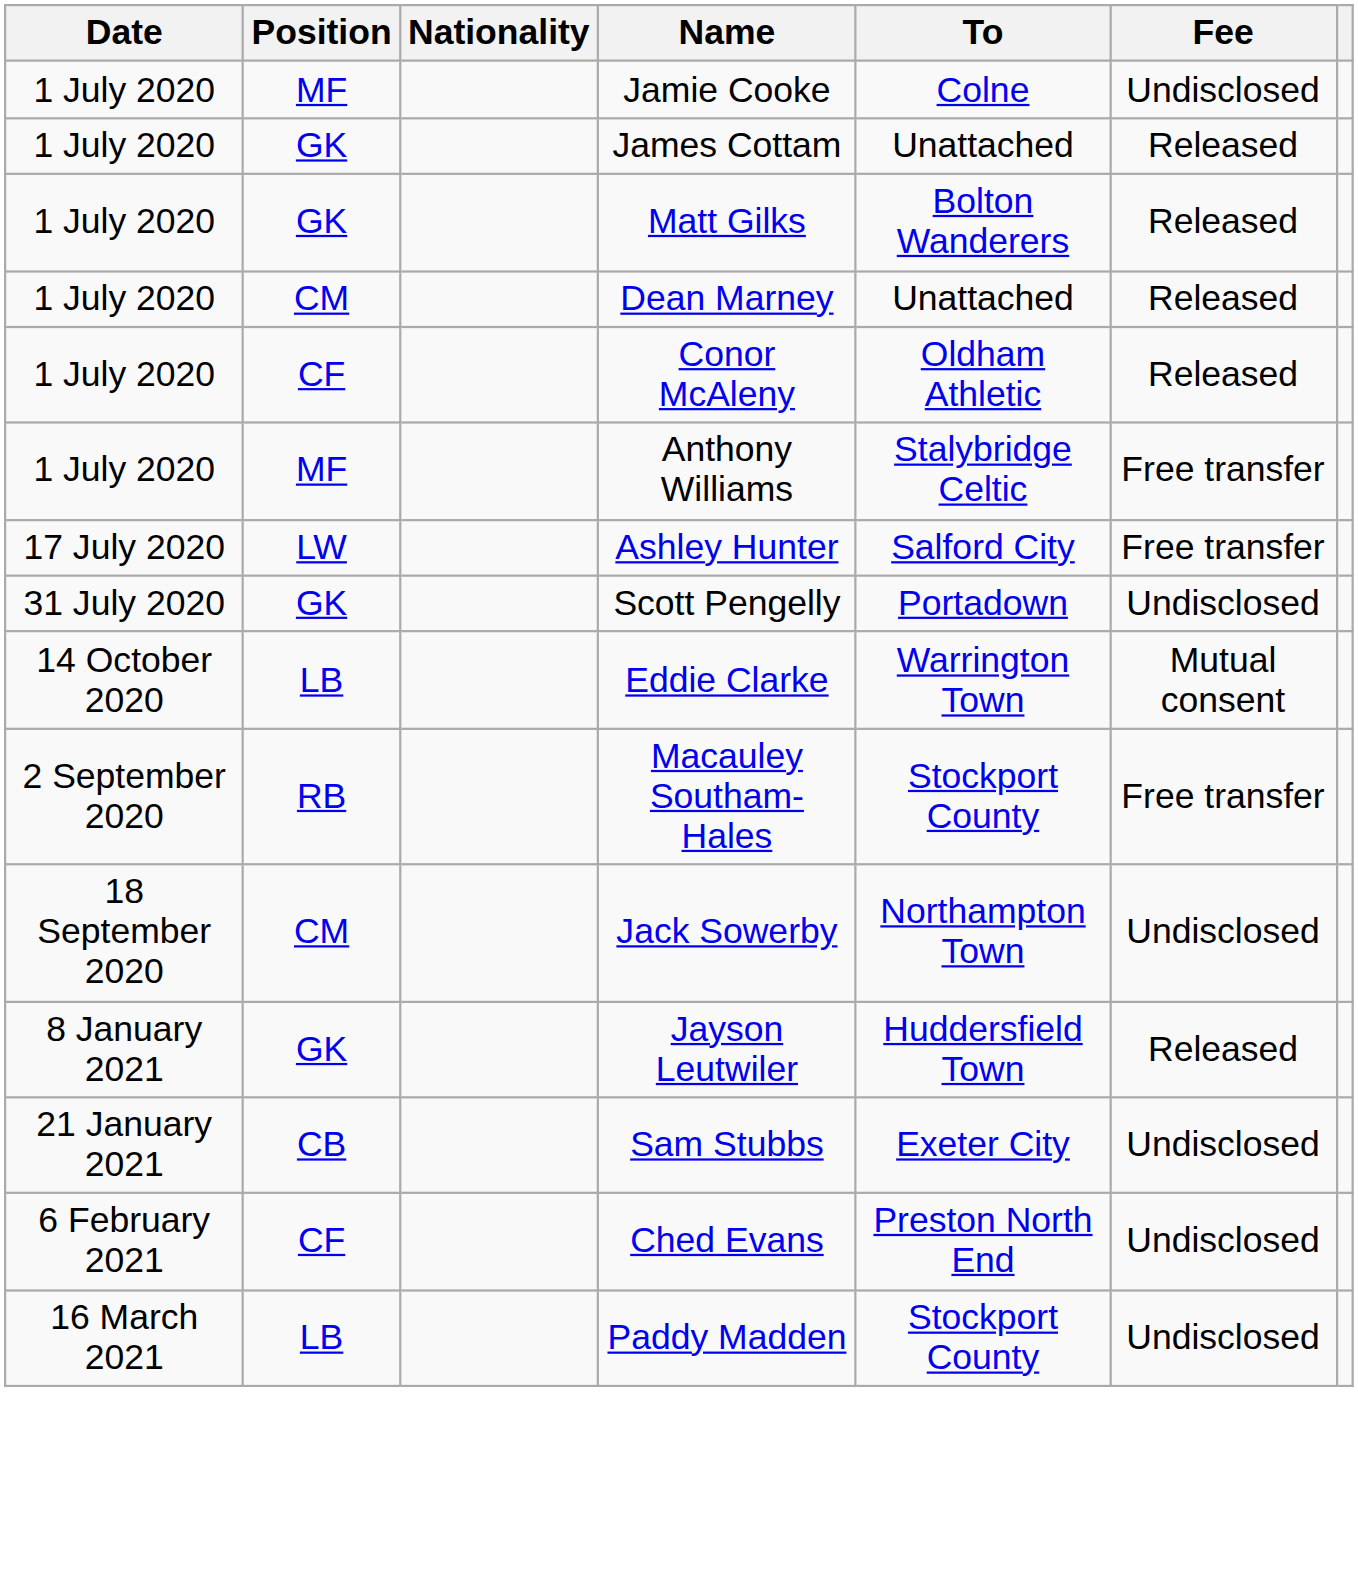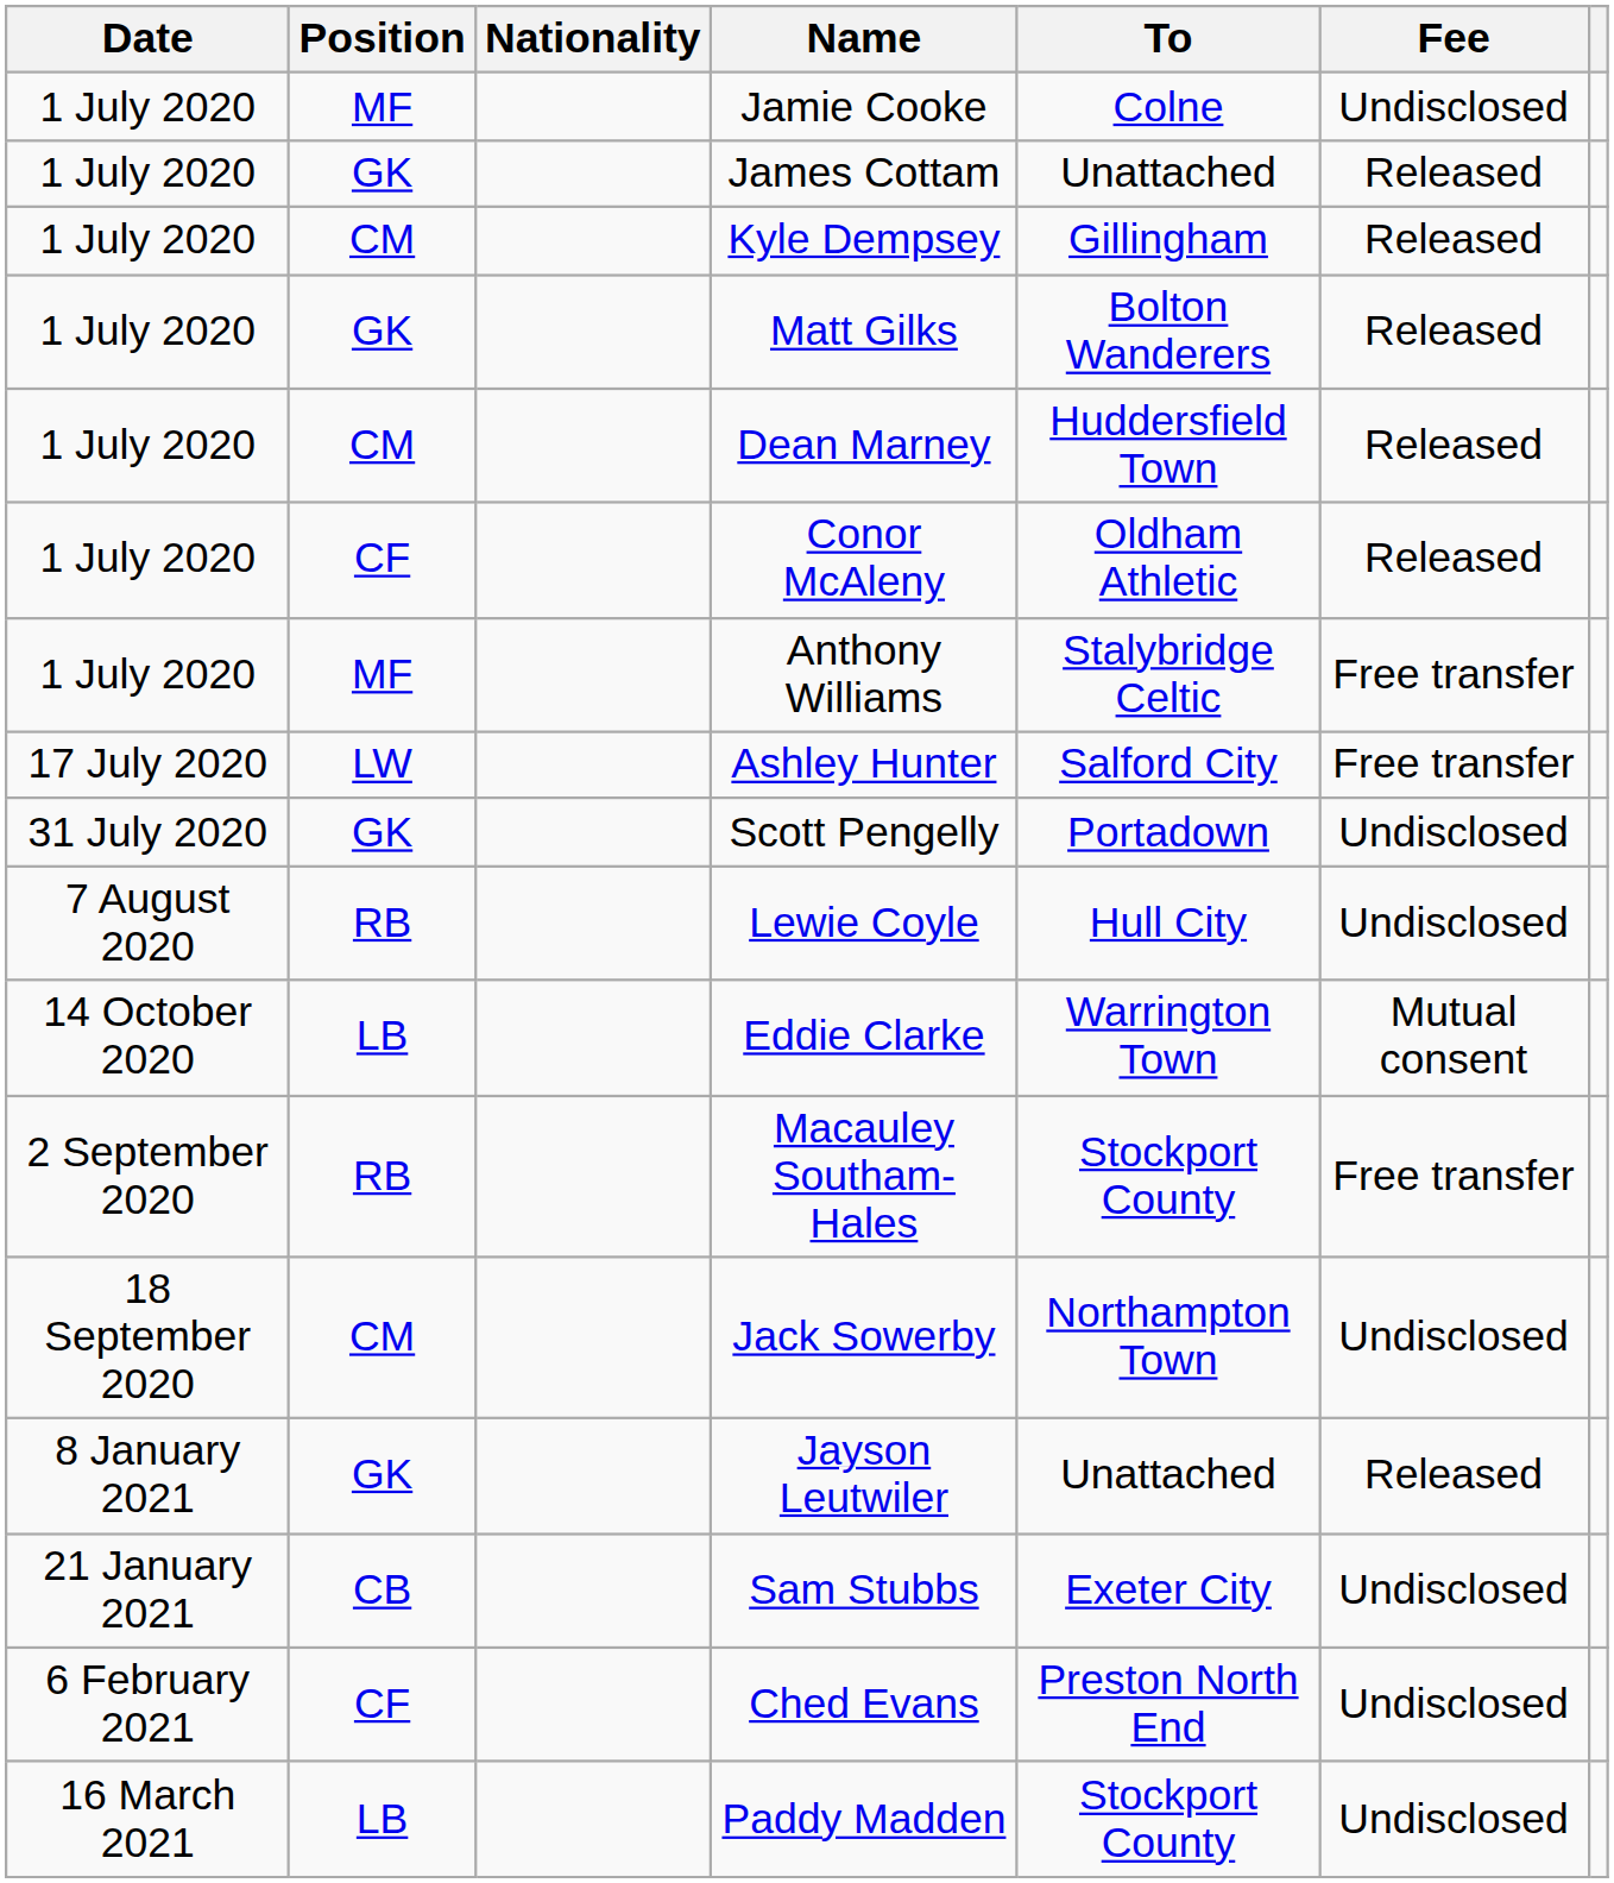 <table class="wikitable" style="text-align:center;">
 <tr>
 <th>Date</th>
 <th>Position</th>
 <th>Nationality</th>
 <th>Name</th>
 <th>To</th>
 <th>Fee</th>
 <th></th>
 </tr>
 <tr>
 <td>1 July 2020</td>
 <td><a href='#'>MF</a></td>
 <td></td>
 <td>Jamie Cooke</td>
 <td> <a href='#'>Colne</a></td>
 <td>Undisclosed</td>
 <td></td>
 </tr>
 <tr>
 <td>1 July 2020</td>
 <td><a href='#'>GK</a></td>
 <td></td>
 <td>James Cottam</td>
 <td> Unattached</td>
 <td>Released</td>
 <td></td>
 </tr>
 <tr>
 <td>1 July 2020</td>
+<td><a href='#'>CM</a></td>
+<td></td>
+<td><a href='#'>Kyle Dempsey</a></td>
+<td> <a href='#'>Gillingham</a></td>
+<td>Released</td>
+<td></td>
+</tr>
+<tr>
+<td>1 July 2020</td>
 <td><a href='#'>GK</a></td>
 <td></td>
 <td><a href='#'>Matt Gilks</a></td>
 <td> <a href='#'>Bolton Wanderers</a></td>
 <td>Released</td>
 <td></td>
 </tr>
 <tr>
 <td>1 July 2020</td>
 <td><a href='#'>CM</a></td>
 <td></td>
 <td><a href='#'>Dean Marney</a></td>
-<td> Unattached</td>
+<td> <a href='#'>Huddersfield Town</a></td>
 <td>Released</td>
 <td></td>
 </tr>
 <tr>
 <td>1 July 2020</td>
 <td><a href='#'>CF</a></td>
 <td></td>
 <td><a href='#'>Conor McAleny</a></td>
 <td> <a href='#'>Oldham Athletic</a></td>
 <td>Released</td>
 <td></td>
 </tr>
 <tr>
 <td>1 July 2020</td>
 <td><a href='#'>MF</a></td>
 <td></td>
 <td>Anthony Williams</td>
 <td> <a href='#'>Stalybridge Celtic</a></td>
 <td>Free transfer</td>
 <td></td>
 </tr>
 <tr>
 <td>17 July 2020</td>
 <td><a href='#'>LW</a></td>
 <td></td>
 <td><a href='#'>Ashley Hunter</a></td>
 <td> <a href='#'>Salford City</a></td>
 <td>Free transfer</td>
 <td></td>
 </tr>
 <tr>
 <td>31 July 2020</td>
 <td><a href='#'>GK</a></td>
 <td></td>
 <td>Scott Pengelly</td>
 <td> <a href='#'>Portadown</a></td>
 <td>Undisclosed</td>
 <td></td>
 </tr>
 <tr>
+<td>7 August 2020</td>
+<td><a href='#'>RB</a></td>
+<td></td>
+<td><a href='#'>Lewie Coyle</a></td>
+<td> <a href='#'>Hull City</a></td>
+<td>Undisclosed</td>
+<td></td>
+</tr>
+<tr>
 <td>14 October 2020</td>
 <td><a href='#'>LB</a></td>
 <td></td>
 <td><a href='#'>Eddie Clarke</a></td>
 <td> <a href='#'>Warrington Town</a></td>
 <td>Mutual consent</td>
 <td></td>
 </tr>
 <tr>
 <td>2 September 2020</td>
 <td><a href='#'>RB</a></td>
 <td></td>
 <td><a href='#'>Macauley Southam-Hales</a></td>
 <td> <a href='#'>Stockport County</a></td>
 <td>Free transfer</td>
 <td></td>
 </tr>
 <tr>
 <td>18 September 2020</td>
 <td><a href='#'>CM</a></td>
 <td></td>
 <td><a href='#'>Jack Sowerby</a></td>
 <td> <a href='#'>Northampton Town</a></td>
 <td>Undisclosed</td>
 <td></td>
 </tr>
 <tr>
 <td>8 January 2021</td>
 <td><a href='#'>GK</a></td>
 <td></td>
 <td><a href='#'>Jayson Leutwiler</a></td>
-<td> <a href='#'>Huddersfield Town</a></td>
+<td> Unattached</td>
 <td>Released</td>
 <td></td>
 </tr>
 <tr>
 <td>21 January 2021</td>
 <td><a href='#'>CB</a></td>
 <td></td>
 <td><a href='#'>Sam Stubbs</a></td>
 <td> <a href='#'>Exeter City</a></td>
 <td>Undisclosed</td>
 <td></td>
 </tr>
 <tr>
 <td>6 February 2021</td>
 <td><a href='#'>CF</a></td>
 <td></td>
 <td><a href='#'>Ched Evans</a></td>
 <td> <a href='#'>Preston North End</a></td>
 <td>Undisclosed</td>
 <td></td>
 </tr>
 <tr>
 <td>16 March 2021</td>
 <td><a href='#'>LB</a></td>
 <td></td>
 <td><a href='#'>Paddy Madden</a></td>
 <td> <a href='#'>Stockport County</a></td>
 <td>Undisclosed</td>
 <td></td>
 </tr>
 </table>
